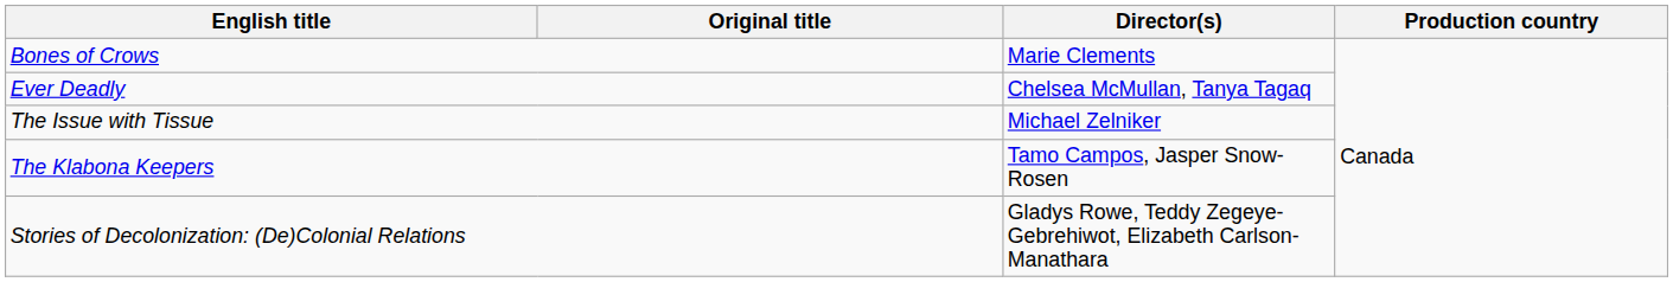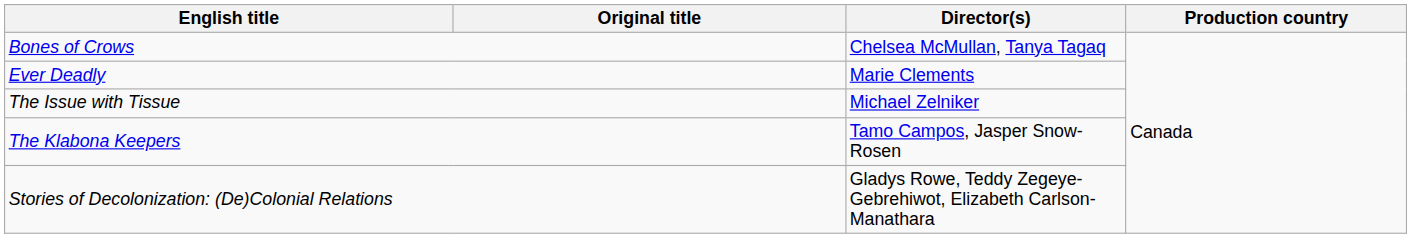 <table class="wikitable" width=100%>
 <tr>
 <th scope="col" width="32%">English title</th>
 <th scope="col" width="28%">Original title</th>
 <th scope="col" width="20%">Director(s)</th>
 <th scope="col" width="20%">Production country</th>
 </tr>
 <tr>
 <td colspan=2><em><a href='#'>Bones of Crows</a></em></td>
-<td><a href='#'>Marie Clements</a></td>
+<td><a href='#'>Chelsea McMullan</a>, <a href='#'>Tanya Tagaq</a></td>
 <td rowspan=5>Canada</td>
 </tr>
 <tr>
 <td colspan=2><em><a href='#'>Ever Deadly</a></em></td>
-<td><a href='#'>Chelsea McMullan</a>, <a href='#'>Tanya Tagaq</a></td>
+<td><a href='#'>Marie Clements</a></td>
 </tr>
 <tr>
 <td colspan=2><em>The Issue with Tissue</em></td>
 <td><a href='#'>Michael Zelniker</a></td>
 </tr>
 <tr>
 <td colspan=2><em><a href='#'>The Klabona Keepers</a></em></td>
 <td><a href='#'>Tamo Campos</a>, Jasper Snow-Rosen</td>
 </tr>
 <tr>
 <td colspan=2><em>Stories of Decolonization: (De)Colonial Relations</em></td>
 <td>Gladys Rowe, Teddy Zegeye-Gebrehiwot, Elizabeth Carlson-Manathara</td>
 </tr>
 </table>
